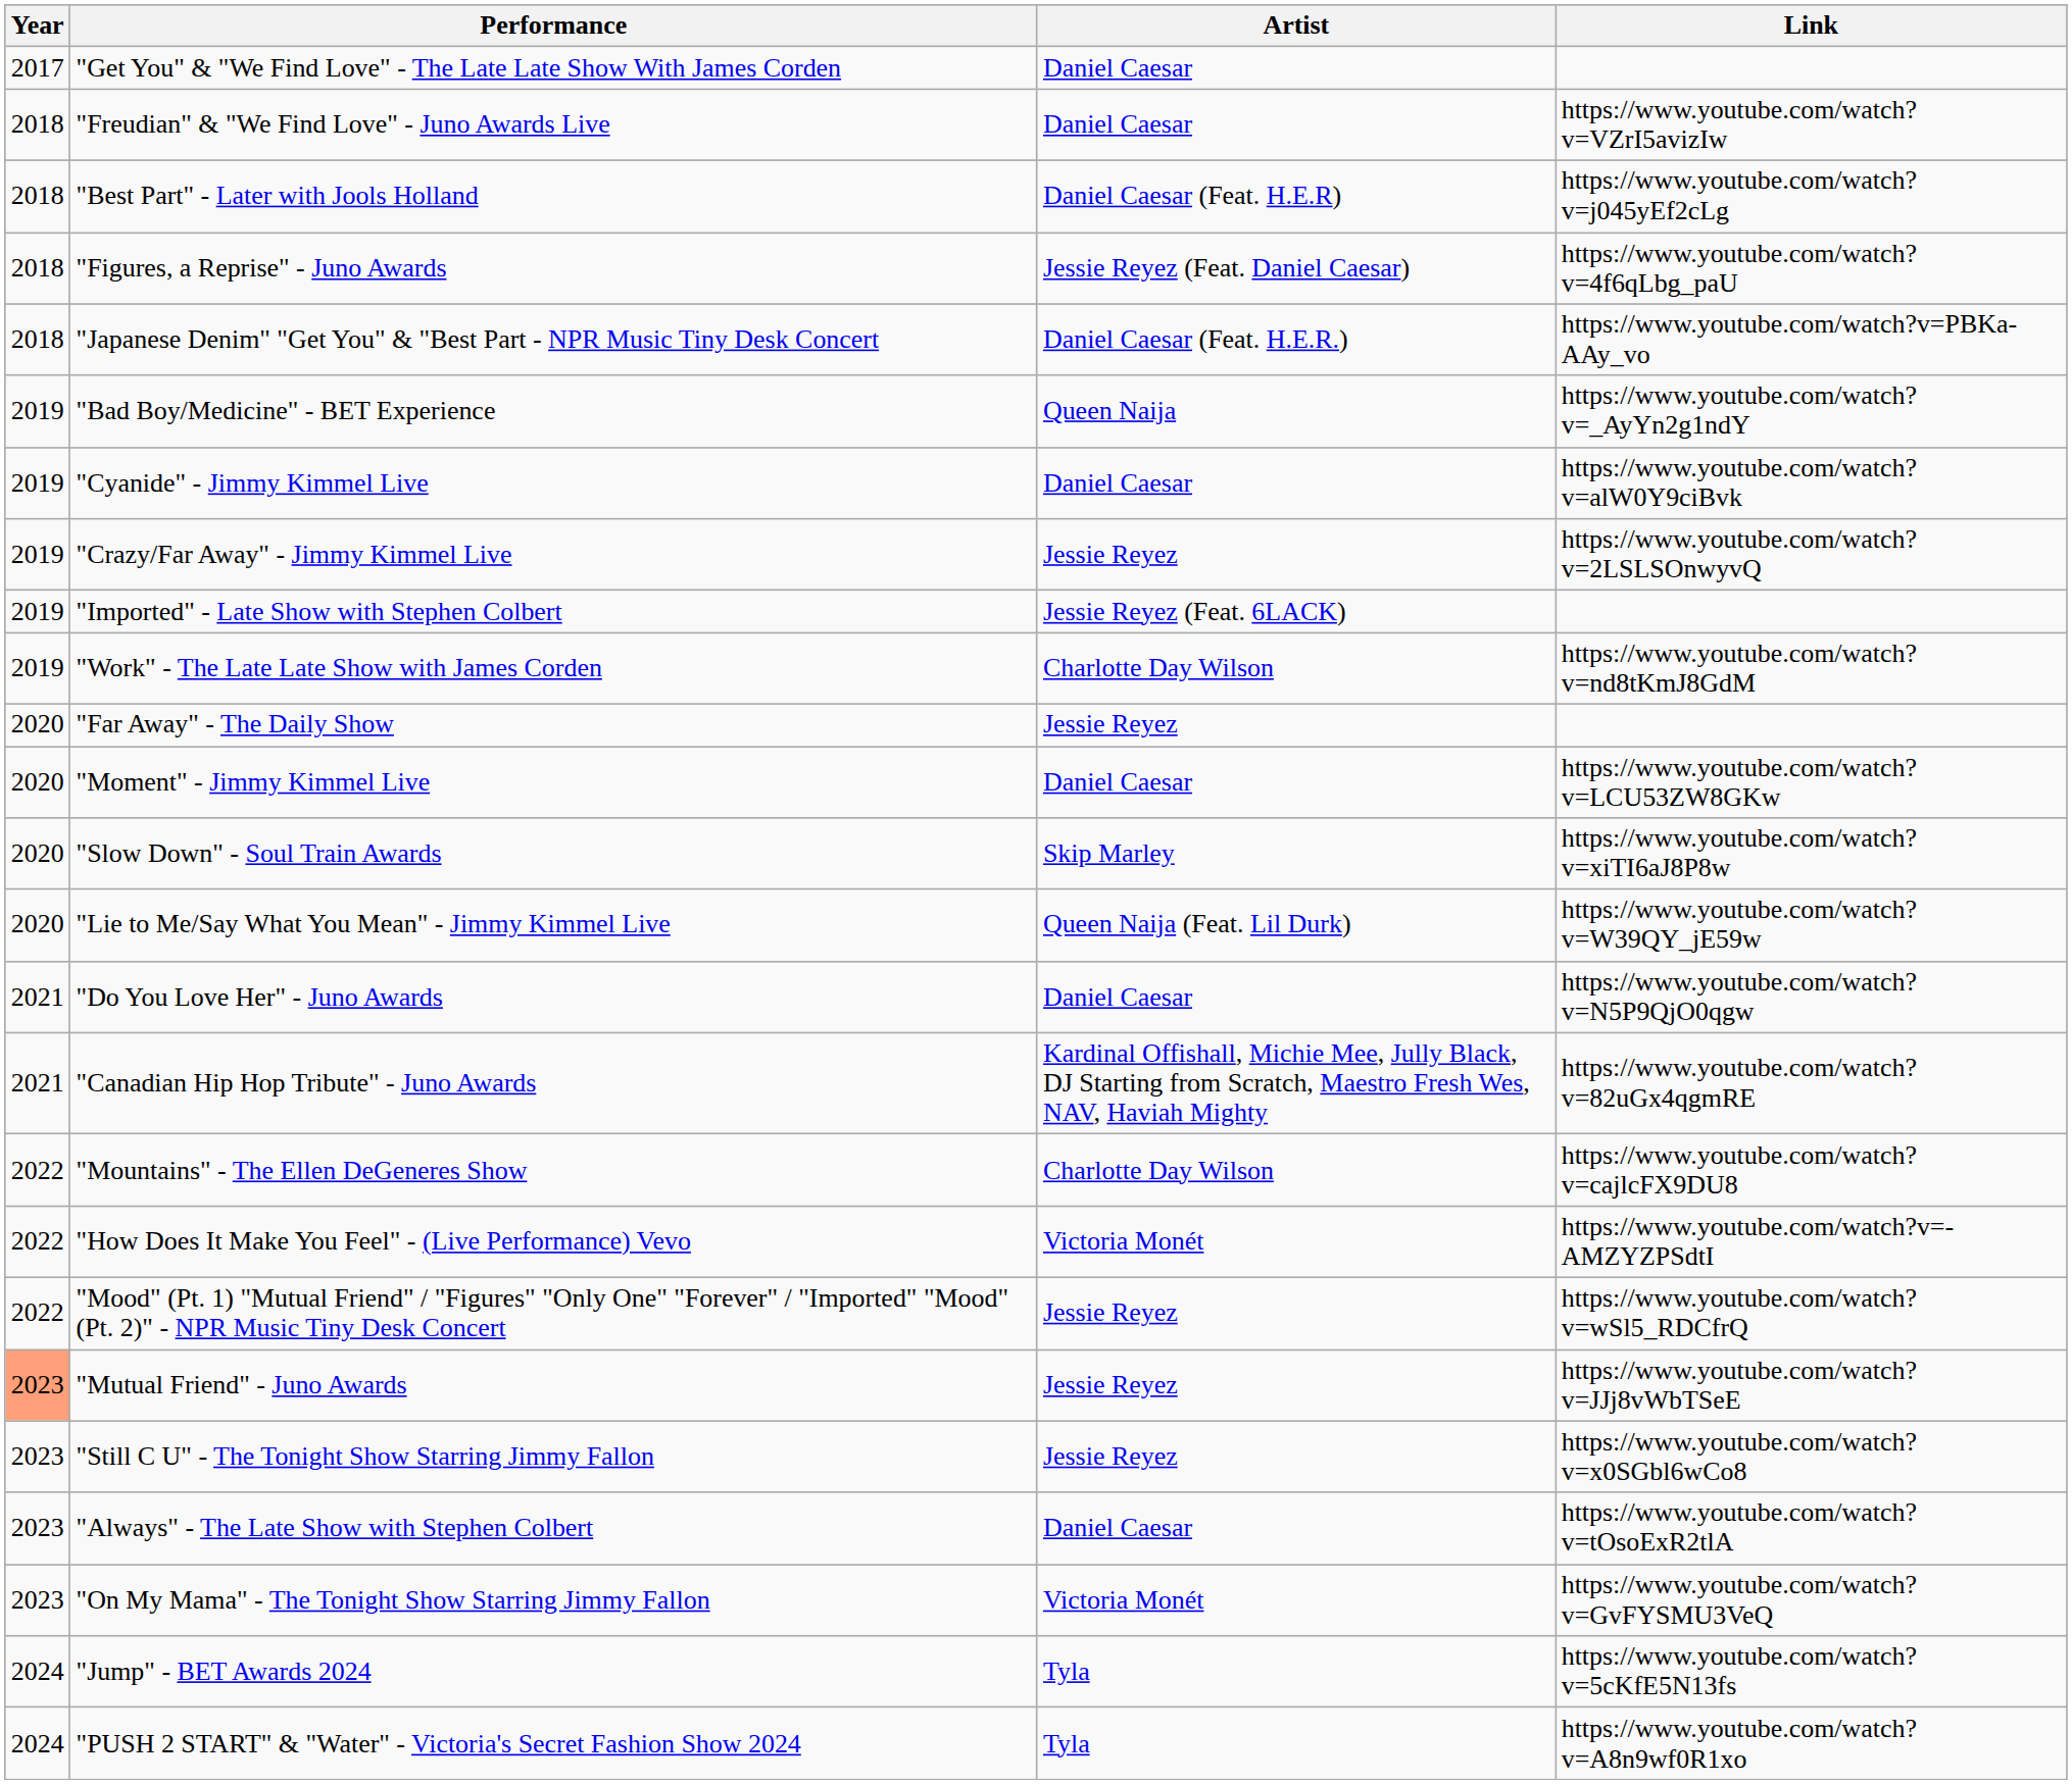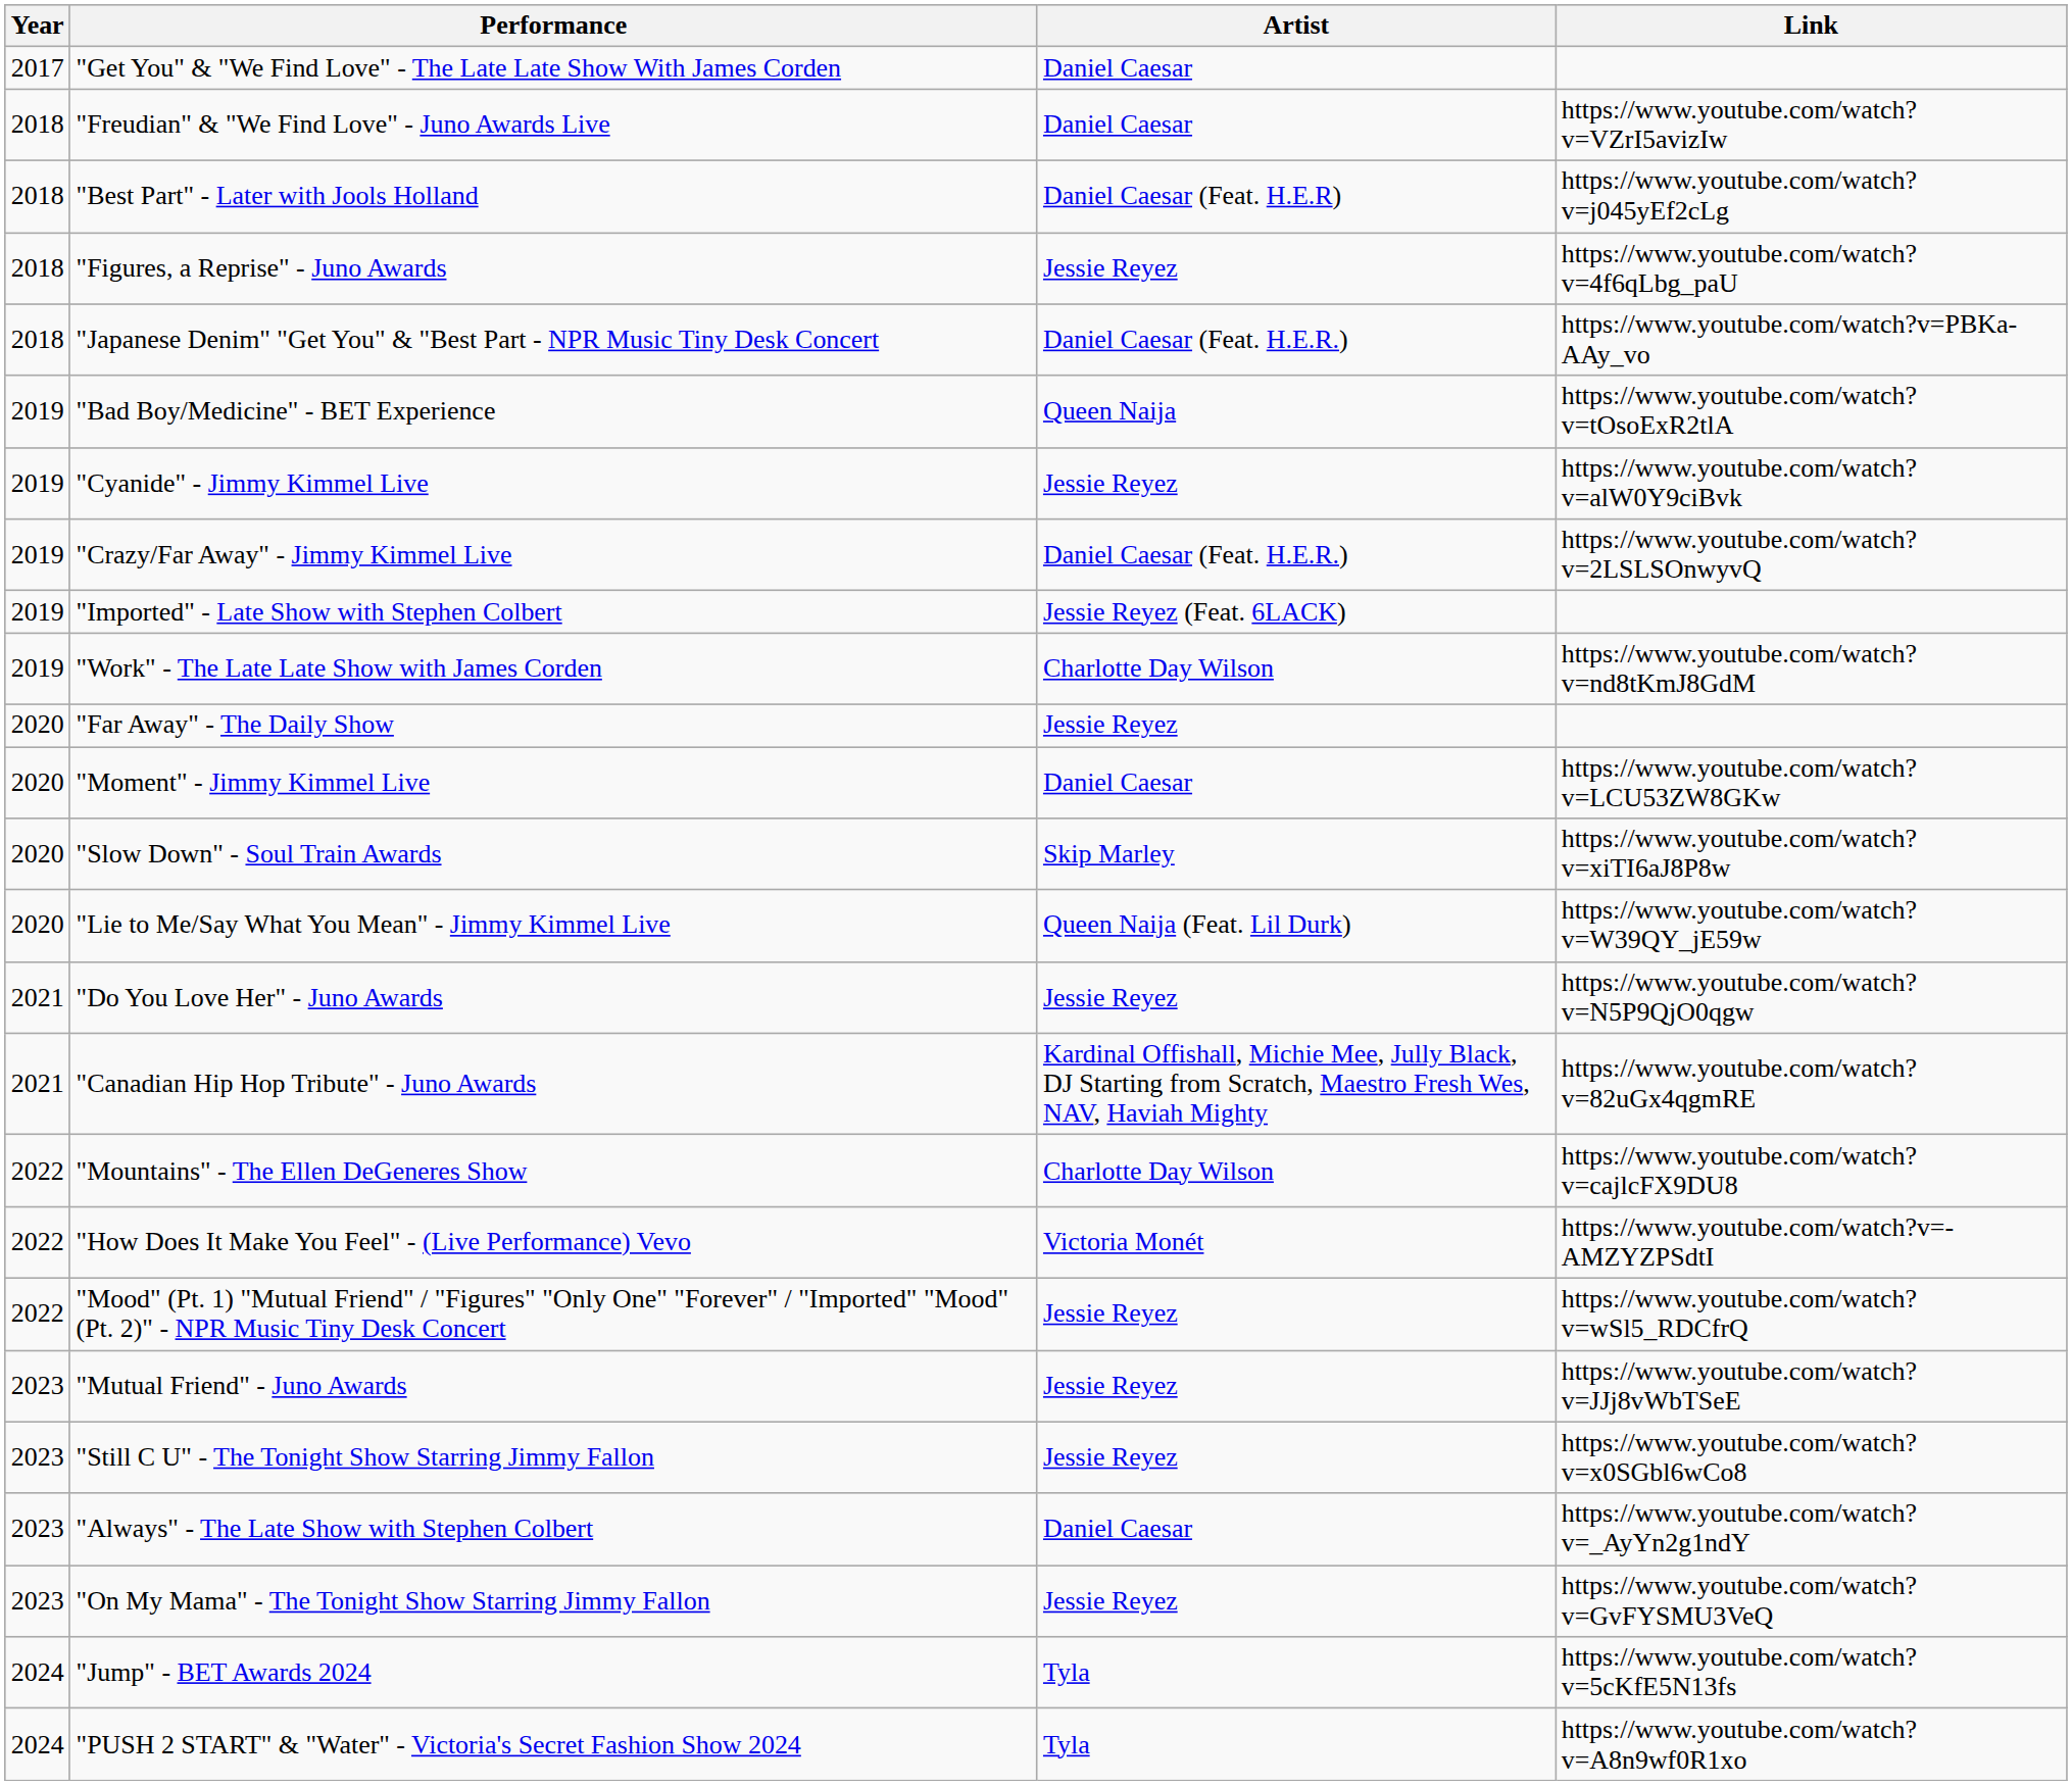 <table class="wikitable">
 <tr>
 <th>Year</th>
 <th>Performance</th>
 <th>Artist</th>
 <th>Link</th>
 </tr>
 <tr>
 <td>2017</td>
 <td>"Get You" & "We Find Love" - <a href='#'>The Late Late Show With James Corden</a></td>
 <td><a href='#'>Daniel Caesar</a></td>
 <td></td>
 </tr>
 <tr>
 <td>2018</td>
 <td>"Freudian" & "We Find Love" - <a href='#'>Juno Awards Live</a></td>
 <td><a href='#'>Daniel Caesar</a></td>
 <td>https://www.youtube.com/watch?v=VZrI5avizIw</td>
 </tr>
 <tr>
 <td>2018</td>
 <td>"Best Part" - <a href='#'>Later with Jools Holland</a></td>
 <td><a href='#'>Daniel Caesar</a> (Feat. <a href='#'>H.E.R</a>)</td>
 <td>https://www.youtube.com/watch?v=j045yEf2cLg</td>
 </tr>
 <tr>
 <td>2018</td>
 <td>"Figures, a Reprise" - <a href='#'>Juno Awards</a></td>
-<td><a href='#'>Jessie Reyez</a> (Feat. <a href='#'>Daniel Caesar</a>)</td>
+<td><a href='#'>Jessie Reyez</a></td>
 <td>https://www.youtube.com/watch?v=4f6qLbg_paU</td>
 </tr>
 <tr>
 <td>2018</td>
 <td>"Japanese Denim" "Get You" & "Best Part - <a href='#'>NPR Music Tiny Desk Concert</a></td>
 <td><a href='#'>Daniel Caesar</a> (Feat. <a href='#'>H.E.R.</a>)</td>
 <td>https://www.youtube.com/watch?v=PBKa-AAy_vo</td>
 </tr>
 <tr>
 <td>2019</td>
 <td>"Bad Boy/Medicine" - BET Experience</td>
 <td><a href='#'>Queen Naija</a></td>
-<td>https://www.youtube.com/watch?v=_AyYn2g1ndY</td>
+<td>https://www.youtube.com/watch?v=tOsoExR2tlA</td>
 </tr>
 <tr>
 <td>2019</td>
 <td>"Cyanide" - <a href='#'>Jimmy Kimmel Live</a></td>
-<td><a href='#'>Daniel Caesar</a></td>
+<td><a href='#'>Jessie Reyez</a></td>
 <td>https://www.youtube.com/watch?v=alW0Y9ciBvk</td>
 </tr>
 <tr>
 <td>2019</td>
 <td>"Crazy/Far Away" - <a href='#'>Jimmy Kimmel Live</a></td>
-<td><a href='#'>Jessie Reyez</a></td>
+<td><a href='#'>Daniel Caesar</a> (Feat. <a href='#'>H.E.R.</a>)</td>
 <td>https://www.youtube.com/watch?v=2LSLSOnwyvQ</td>
 </tr>
 <tr>
 <td>2019</td>
 <td>"Imported" - <a href='#'>Late Show with Stephen Colbert</a></td>
 <td><a href='#'>Jessie Reyez</a> (Feat. <a href='#'>6LACK</a>)</td>
 <td></td>
 </tr>
 <tr>
 <td>2019</td>
 <td>"Work" - <a href='#'>The Late Late Show with James Corden</a></td>
 <td><a href='#'>Charlotte Day Wilson</a></td>
 <td>https://www.youtube.com/watch?v=nd8tKmJ8GdM</td>
 </tr>
 <tr>
 <td>2020</td>
 <td>"Far Away" - <a href='#'>The Daily Show</a></td>
 <td><a href='#'>Jessie Reyez</a></td>
 <td></td>
 </tr>
 <tr>
 <td>2020</td>
 <td>"Moment" - <a href='#'>Jimmy Kimmel Live</a></td>
 <td><a href='#'>Daniel Caesar</a></td>
 <td>https://www.youtube.com/watch?v=LCU53ZW8GKw</td>
 </tr>
 <tr>
 <td>2020</td>
 <td>"Slow Down" - <a href='#'>Soul Train Awards</a></td>
 <td><a href='#'>Skip Marley</a></td>
 <td>https://www.youtube.com/watch?v=xiTI6aJ8P8w</td>
 </tr>
 <tr>
 <td>2020</td>
 <td>"Lie to Me/Say What You Mean" - <a href='#'>Jimmy Kimmel Live</a></td>
 <td><a href='#'>Queen Naija</a> (Feat. <a href='#'>Lil Durk</a>)</td>
 <td>https://www.youtube.com/watch?v=W39QY_jE59w</td>
 </tr>
 <tr>
 <td>2021</td>
 <td>"Do You Love Her" - <a href='#'>Juno Awards</a></td>
-<td><a href='#'>Daniel Caesar</a></td>
+<td><a href='#'>Jessie Reyez</a></td>
 <td>https://www.youtube.com/watch?v=N5P9QjO0qgw</td>
 </tr>
 <tr>
 <td>2021</td>
 <td>"Canadian Hip Hop Tribute" - <a href='#'>Juno Awards</a></td>
 <td><a href='#'>Kardinal Offishall</a>, <a href='#'>Michie Mee</a>, <a href='#'>Jully Black</a>,<br>DJ Starting from Scratch, <a href='#'>Maestro Fresh Wes</a>, <a href='#'>NAV</a>, <a href='#'>Haviah Mighty</a></td>
 <td>https://www.youtube.com/watch?v=82uGx4qgmRE</td>
 </tr>
 <tr>
 <td>2022</td>
 <td>"Mountains" - <a href='#'>The Ellen DeGeneres Show</a></td>
 <td><a href='#'>Charlotte Day Wilson</a></td>
 <td>https://www.youtube.com/watch?v=cajlcFX9DU8</td>
 </tr>
 <tr>
 <td>2022</td>
 <td>"How Does It Make You Feel" - <a href='#'>(Live Performance) Vevo</a></td>
 <td><a href='#'>Victoria Monét</a></td>
 <td>https://www.youtube.com/watch?v=-AMZYZPSdtI</td>
 </tr>
 <tr>
 <td>2022</td>
 <td>"Mood" (Pt. 1) "Mutual Friend" / "Figures" "Only One" "Forever" / "Imported" "Mood" (Pt. 2)" - <a href='#'>NPR Music Tiny Desk Concert</a></td>
 <td><a href='#'>Jessie Reyez</a></td>
 <td>https://www.youtube.com/watch?v=wSl5_RDCfrQ</td>
 </tr>
 <tr>
-<td style="background: lightsalmon;">2023</td>
+<td>2023</td>
 <td>"Mutual Friend" - <a href='#'>Juno Awards</a></td>
 <td><a href='#'>Jessie Reyez</a></td>
 <td>https://www.youtube.com/watch?v=JJj8vWbTSeE</td>
 </tr>
 <tr>
 <td>2023</td>
 <td>"Still C U" - <a href='#'>The Tonight Show Starring Jimmy Fallon</a></td>
 <td><a href='#'>Jessie Reyez</a></td>
 <td>https://www.youtube.com/watch?v=x0SGbl6wCo8</td>
 </tr>
 <tr>
 <td>2023</td>
 <td>"Always" - <a href='#'>The Late Show with Stephen Colbert</a></td>
 <td><a href='#'>Daniel Caesar</a></td>
-<td>https://www.youtube.com/watch?v=tOsoExR2tlA</td>
+<td>https://www.youtube.com/watch?v=_AyYn2g1ndY</td>
 </tr>
 <tr>
 <td>2023</td>
 <td>"On My Mama" - <a href='#'>The Tonight Show Starring Jimmy Fallon</a></td>
-<td><a href='#'>Victoria Monét</a></td>
+<td><a href='#'>Jessie Reyez</a></td>
 <td>https://www.youtube.com/watch?v=GvFYSMU3VeQ</td>
 </tr>
 <tr>
 <td>2024</td>
 <td>"Jump" - <a href='#'>BET Awards 2024</a></td>
 <td><a href='#'>Tyla</a></td>
 <td>https://www.youtube.com/watch?v=5cKfE5N13fs</td>
 </tr>
 <tr>
 <td>2024</td>
 <td>"PUSH 2 START" & "Water" - <a href='#'>Victoria's Secret Fashion Show 2024</a></td>
 <td><a href='#'>Tyla</a></td>
 <td>https://www.youtube.com/watch?v=A8n9wf0R1xo</td>
 </tr>
 </table>
